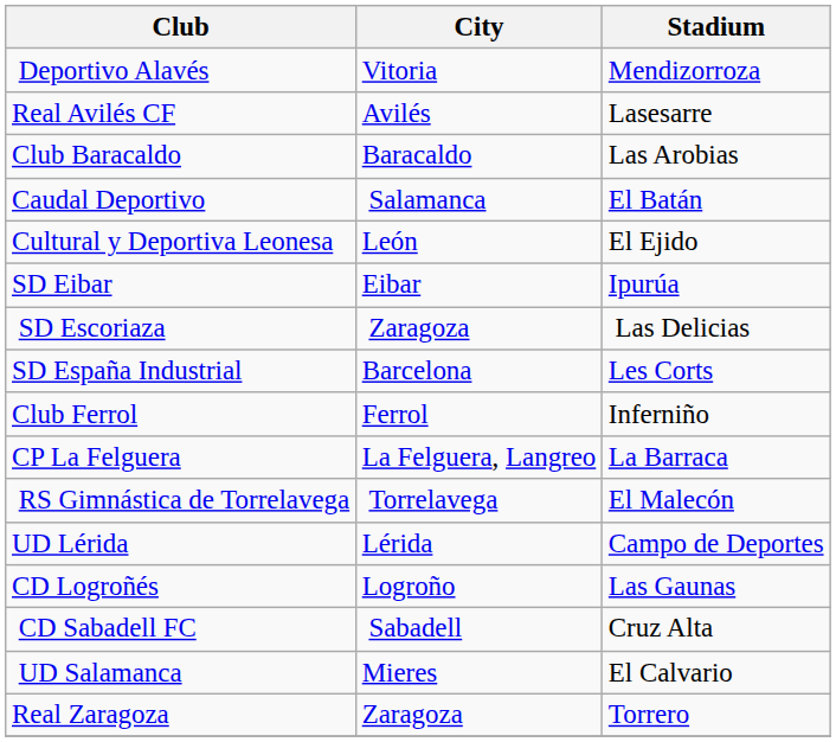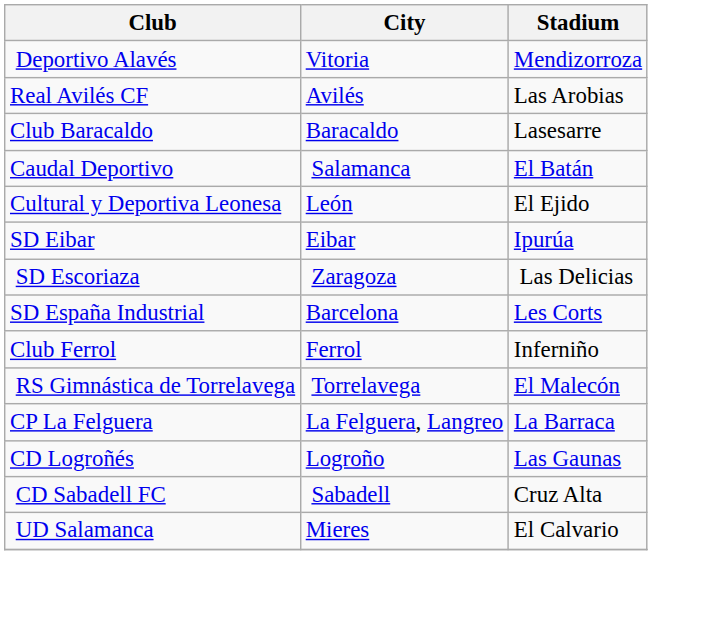 <table class="wikitable sortable" style="text-align: left;">
 <tr>
 <th>Club</th>
 <th>City</th>
 <th>Stadium</th>
 </tr>
 <tr>
 <td> <a href='#'>Deportivo Alavés</a></td>
 <td><a href='#'>Vitoria</a></td>
 <td><a href='#'>Mendizorroza</a></td>
 </tr>
 <tr>
 <td><a href='#'>Real Avilés CF</a></td>
 <td><a href='#'>Avilés</a></td>
-<td>Lasesarre</td>
+<td>Las Arobias</td>
 </tr>
 <tr>
 <td><a href='#'>Club Baracaldo</a></td>
 <td><a href='#'>Baracaldo</a></td>
-<td>Las Arobias</td>
+<td>Lasesarre</td>
 </tr>
 <tr>
 <td><a href='#'>Caudal Deportivo</a></td>
 <td> <a href='#'>Salamanca</a></td>
 <td><a href='#'>El Batán</a></td>
 </tr>
 <tr>
 <td><a href='#'>Cultural y Deportiva Leonesa</a></td>
 <td><a href='#'>León</a></td>
 <td>El Ejido</td>
 </tr>
 <tr>
 <td><a href='#'>SD Eibar</a></td>
 <td><a href='#'>Eibar</a></td>
 <td><a href='#'>Ipurúa</a></td>
 </tr>
 <tr>
 <td> <a href='#'>SD Escoriaza</a></td>
 <td> <a href='#'>Zaragoza</a></td>
 <td> Las Delicias</td>
 </tr>
 <tr>
 <td><a href='#'>SD España Industrial</a></td>
 <td><a href='#'>Barcelona</a></td>
 <td><a href='#'>Les Corts</a></td>
 </tr>
 <tr>
 <td><a href='#'>Club Ferrol</a></td>
 <td><a href='#'>Ferrol</a></td>
 <td>Inferniño</td>
 </tr>
 <tr>
-<td><a href='#'>CP La Felguera</a></td>
-<td><a href='#'>La Felguera</a>, <a href='#'>Langreo</a></td>
-<td><a href='#'>La Barraca</a></td>
-</tr>
-<tr>
 <td> <a href='#'>RS Gimnástica de Torrelavega</a></td>
 <td> <a href='#'>Torrelavega</a></td>
 <td><a href='#'>El Malecón</a></td>
 </tr>
 <tr>
-<td><a href='#'>UD Lérida</a></td>
-<td><a href='#'>Lérida</a></td>
-<td><a href='#'>Campo de Deportes</a></td>
+<td><a href='#'>CP La Felguera</a></td>
+<td><a href='#'>La Felguera</a>, <a href='#'>Langreo</a></td>
+<td><a href='#'>La Barraca</a></td>
 </tr>
 <tr>
 <td><a href='#'>CD Logroñés</a></td>
 <td><a href='#'>Logroño</a></td>
 <td><a href='#'>Las Gaunas</a></td>
 </tr>
 <tr>
 <td> <a href='#'>CD Sabadell FC</a></td>
 <td> <a href='#'>Sabadell</a></td>
 <td>Cruz Alta</td>
 </tr>
 <tr>
 <td> <a href='#'>UD Salamanca</a></td>
 <td><a href='#'>Mieres</a></td>
 <td>El Calvario</td>
 </tr>
 <tr>
-<td><a href='#'>Real Zaragoza</a></td>
-<td><a href='#'>Zaragoza</a></td>
-<td><a href='#'>Torrero</a></td>
-</tr>
-<tr>
 </tr>
 </table>
